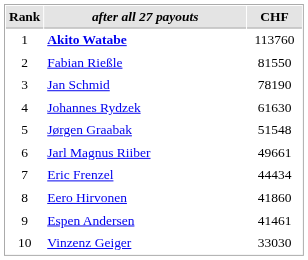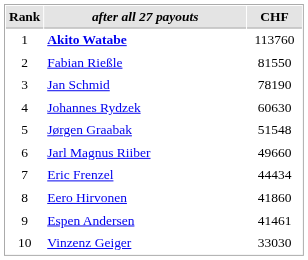 <table cellspacing="1" cellpadding="3" style="border:1px solid #AAAAAA;font-size:86%">
 <tr style="background-color: #E4E4E4;">
 <th style="border-bottom:1px solid #AAAAAA; width: 10px;">Rank</th>
 <th style="border-bottom:1px solid #AAAAAA; width: 200px;"><em>after all 27 payouts</em></th>
 <th style="border-bottom:1px solid #AAAAAA; width: 50px;">CHF</th>
 </tr>
 <tr>
 <td align=center>1</td>
 <td><strong> <a href='#'>Akito Watabe</a></strong></td>
 <td align=center>113760</td>
 </tr>
 <tr>
 <td align=center>2</td>
 <td> <a href='#'>Fabian Rießle</a></td>
 <td align=center>81550</td>
 </tr>
 <tr>
 <td align=center>3</td>
 <td> <a href='#'>Jan Schmid</a></td>
 <td align=center>78190</td>
 </tr>
 <tr>
 <td align=center>4</td>
 <td> <a href='#'>Johannes Rydzek</a></td>
-<td align=center>61630</td>
+<td align=center>60630</td>
 </tr>
 <tr>
 <td align=center>5</td>
 <td> <a href='#'>Jørgen Graabak</a></td>
 <td align=center>51548</td>
 </tr>
 <tr>
 <td align=center>6</td>
 <td> <a href='#'>Jarl Magnus Riiber</a></td>
-<td align=center>49661</td>
+<td align=center>49660</td>
 </tr>
 <tr>
 <td align=center>7</td>
 <td> <a href='#'>Eric Frenzel</a></td>
 <td align=center>44434</td>
 </tr>
 <tr>
 <td align=center>8</td>
 <td> <a href='#'>Eero Hirvonen</a></td>
 <td align=center>41860</td>
 </tr>
 <tr>
 <td align=center>9</td>
 <td> <a href='#'>Espen Andersen</a></td>
 <td align=center>41461</td>
 </tr>
 <tr>
 <td align=center>10</td>
 <td> <a href='#'>Vinzenz Geiger</a></td>
 <td align=center>33030</td>
 </tr>
 </table>
